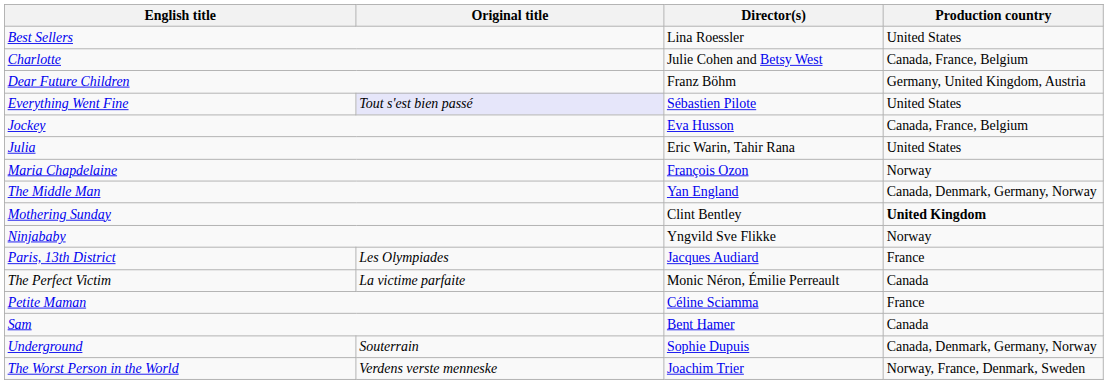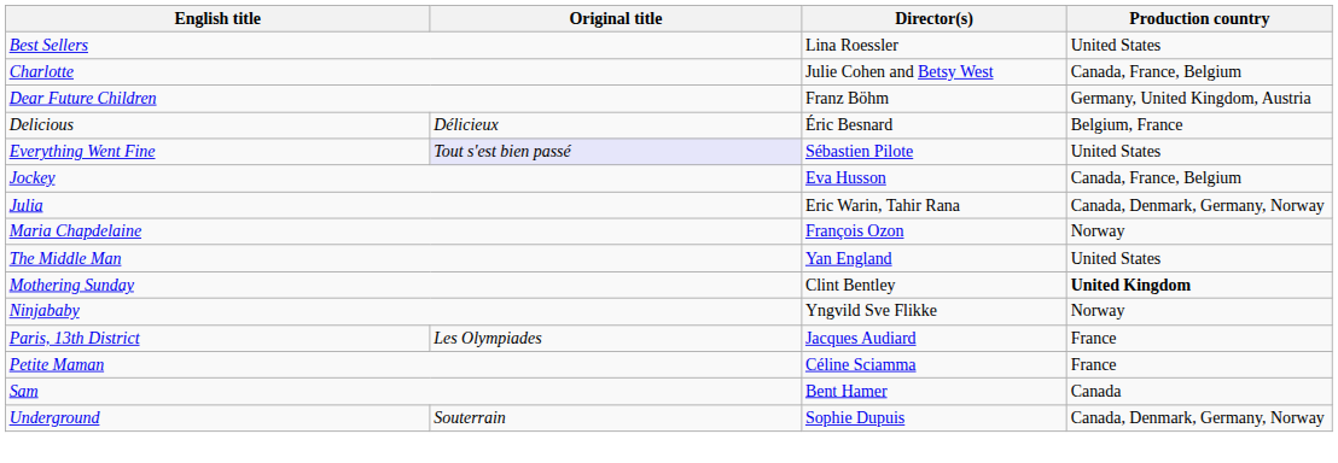 <table class="wikitable" width=100%>
 <tr>
 <th scope="col" width="32%">English title</th>
 <th scope="col" width="28%">Original title</th>
 <th scope="col" width="20%">Director(s)</th>
 <th scope="col" width="20%">Production country</th>
 </tr>
 <tr>
 <td colspan=2><em><a href='#'>Best Sellers</a></em></td>
 <td>Lina Roessler</td>
 <td>United States</td>
 </tr>
 <tr>
 <td colspan=2><em><a href='#'>Charlotte</a></em></td>
 <td>Julie Cohen and <a href='#'>Betsy West</a></td>
 <td>Canada, France, Belgium</td>
 </tr>
 <tr>
 <td colspan=2><em><a href='#'>Dear Future Children</a></em></td>
 <td>Franz Böhm</td>
 <td>Germany, United Kingdom, Austria</td>
 </tr>
 <tr>
+<td><em>Delicious</em></td>
+<td><em>Délicieux</em></td>
+<td>Éric Besnard</td>
+<td>Belgium, France</td>
+</tr>
+<tr>
 <td><em><a href='#'>Everything Went Fine</a></em></td>
 <td style="background: lavender;"><em>Tout s'est bien passé</em></td>
 <td><a href='#'>Sébastien Pilote</a></td>
 <td>United States</td>
 </tr>
 <tr>
 <td colspan=2><em><a href='#'>Jockey</a></em></td>
 <td><a href='#'>Eva Husson</a></td>
 <td>Canada, France, Belgium</td>
 </tr>
 <tr>
 <td colspan=2><em><a href='#'>Julia</a></em></td>
 <td>Eric Warin, Tahir Rana</td>
-<td>United States</td>
+<td>Canada, Denmark, Germany, Norway</td>
 </tr>
 <tr>
 <td colspan=2><em><a href='#'>Maria Chapdelaine</a></em></td>
 <td><a href='#'>François Ozon</a></td>
 <td>Norway</td>
 </tr>
 <tr>
 <td colspan=2><em><a href='#'>The Middle Man</a></em></td>
 <td><a href='#'>Yan England</a></td>
-<td>Canada, Denmark, Germany, Norway</td>
+<td>United States</td>
 </tr>
 <tr>
 <td colspan=2><em><a href='#'>Mothering Sunday</a></em></td>
 <td>Clint Bentley</td>
 <td><strong>United Kingdom</strong></td>
 </tr>
 <tr>
 <td colspan=2><em><a href='#'>Ninjababy</a></em></td>
 <td>Yngvild Sve Flikke</td>
 <td>Norway</td>
 </tr>
 <tr>
 <td><em><a href='#'>Paris, 13th District</a></em></td>
 <td><em>Les Olympiades</em></td>
 <td><a href='#'>Jacques Audiard</a></td>
 <td>France</td>
 </tr>
 <tr>
-<td><em>The Perfect Victim</em></td>
-<td><em>La victime parfaite</em></td>
-<td>Monic Néron, Émilie Perreault</td>
-<td>Canada</td>
-</tr>
-<tr>
 <td colspan=2><em><a href='#'>Petite Maman</a></em></td>
 <td><a href='#'>Céline Sciamma</a></td>
 <td>France</td>
 </tr>
 <tr>
 <td colspan=2><em><a href='#'>Sam</a></em></td>
 <td><a href='#'>Bent Hamer</a></td>
 <td>Canada</td>
 </tr>
 <tr>
 <td><em><a href='#'>Underground</a></em></td>
 <td><em>Souterrain</em></td>
 <td><a href='#'>Sophie Dupuis</a></td>
 <td>Canada, Denmark, Germany, Norway</td>
 </tr>
-<tr>
-<td><em><a href='#'>The Worst Person in the World</a></em></td>
-<td><em>Verdens verste menneske</em></td>
-<td><a href='#'>Joachim Trier</a></td>
-<td>Norway, France, Denmark, Sweden</td>
-</tr>
 </table>
